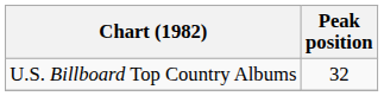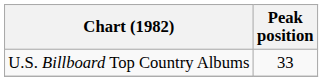 <table class="wikitable">
 <tr>
 <th>Chart (1982)</th>
 <th>Peak<br>position</th>
 </tr>
 <tr>
 <td>U.S. <em>Billboard</em> Top Country Albums</td>
-<td align="center">32</td>
+<td align="center">33</td>
 </tr>
 <tr>
 </tr>
 </table>
